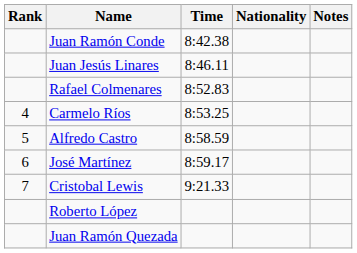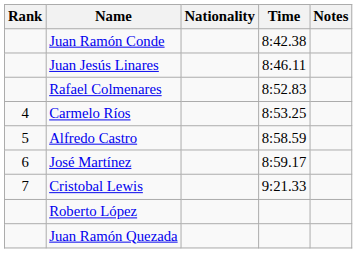 <table class="wikitable sortable" style="text-align:center;font-size:95%">
 <tr>
 <th>Rank</th>
 <th>Name</th>
+<th>Nationality</th>
 <th>Time</th>
-<th>Nationality</th>
 <th>Notes</th>
 </tr>
 <tr>
 <td></td>
 <td align=left><a href='#'>Juan Ramón Conde</a></td>
+<td align=left></td>
 <td>8:42.38</td>
-<td align=left></td>
 <td></td>
 </tr>
 <tr>
 <td></td>
 <td align=left><a href='#'>Juan Jesús Linares</a></td>
+<td align=left></td>
 <td>8:46.11</td>
-<td align=left></td>
 <td></td>
 </tr>
 <tr>
 <td></td>
 <td align=left><a href='#'>Rafael Colmenares</a></td>
+<td align=left></td>
 <td>8:52.83</td>
-<td align=left></td>
 <td></td>
 </tr>
 <tr>
 <td>4</td>
 <td align=left><a href='#'>Carmelo Ríos</a></td>
+<td align=left></td>
 <td>8:53.25</td>
-<td align=left></td>
 <td></td>
 </tr>
 <tr>
 <td>5</td>
 <td align=left><a href='#'>Alfredo Castro</a></td>
+<td align=left></td>
 <td>8:58.59</td>
-<td align=left></td>
 <td></td>
 </tr>
 <tr>
 <td>6</td>
 <td align=left><a href='#'>José Martínez</a></td>
+<td align=left></td>
 <td>8:59.17</td>
-<td align=left></td>
 <td></td>
 </tr>
 <tr>
 <td>7</td>
 <td align=left><a href='#'>Cristobal Lewis</a></td>
+<td align=left></td>
 <td>9:21.33</td>
-<td align=left></td>
 <td></td>
 </tr>
 <tr>
 <td></td>
 <td align=left><a href='#'>Roberto López</a></td>
+<td align=left></td>
 <td></td>
-<td align=left></td>
 <td></td>
 </tr>
 <tr>
 <td></td>
 <td align=left><a href='#'>Juan Ramón Quezada</a></td>
+<td align=left></td>
 <td></td>
-<td align=left></td>
 <td></td>
 </tr>
 </table>
